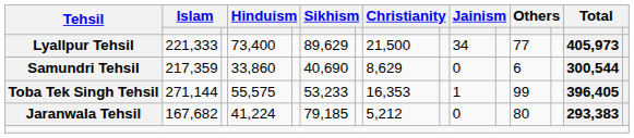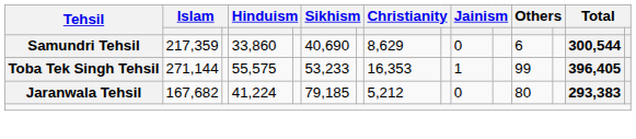 <table class="wikitable sortable">
 <tr>
 <th rowspan="2"><a href='#'>Tehsil</a></th>
 <th colspan="2"><a href='#'>Islam</a> </th>
 <th colspan="2"><a href='#'>Hinduism</a> </th>
 <th colspan="2"><a href='#'>Sikhism</a> </th>
 <th colspan="2"><a href='#'>Christianity</a> </th>
 <th colspan="2"><a href='#'>Jainism</a> </th>
 <th colspan="2">Others</th>
 <th colspan="2">Total</th>
 </tr>
 <tr>
 <th><a href='#'></a></th>
 <th></th>
 <th></th>
 <th></th>
 <th></th>
 <th></th>
 <th></th>
 <th></th>
 <th></th>
 <th></th>
 <th></th>
 <th></th>
 <th></th>
-<th></th>
-</tr>
-<tr>
-<th>Lyallpur Tehsil</th>
-<td>221,333</td>
-<td></td>
-<td>73,400</td>
-<td></td>
-<td>89,629</td>
-<td></td>
-<td>21,500</td>
-<td></td>
-<td>34</td>
-<td></td>
-<td>77</td>
-<td></td>
-<th>405,973</th>
 <th></th>
 </tr>
 <tr>
 <th>Samundri Tehsil</th>
 <td>217,359</td>
 <td></td>
 <td>33,860</td>
 <td></td>
 <td>40,690</td>
 <td></td>
 <td>8,629</td>
 <td></td>
 <td>0</td>
 <td></td>
 <td>6</td>
 <td></td>
 <th>300,544</th>
 <th></th>
 </tr>
 <tr>
 <th>Toba Tek Singh Tehsil</th>
 <td>271,144</td>
 <td></td>
 <td>55,575</td>
 <td></td>
 <td>53,233</td>
 <td></td>
 <td>16,353</td>
 <td></td>
 <td>1</td>
 <td></td>
 <td>99</td>
 <td></td>
 <th>396,405</th>
 <th></th>
 </tr>
 <tr>
 <th>Jaranwala Tehsil</th>
 <td>167,682</td>
 <td></td>
 <td>41,224</td>
 <td></td>
 <td>79,185</td>
 <td></td>
 <td>5,212</td>
 <td></td>
 <td>0</td>
 <td></td>
 <td>80</td>
 <td></td>
 <th>293,383</th>
 <th></th>
 </tr>
 <tr class="sortbottom">
 <td colspan="15"></td>
 </tr>
 </table>
